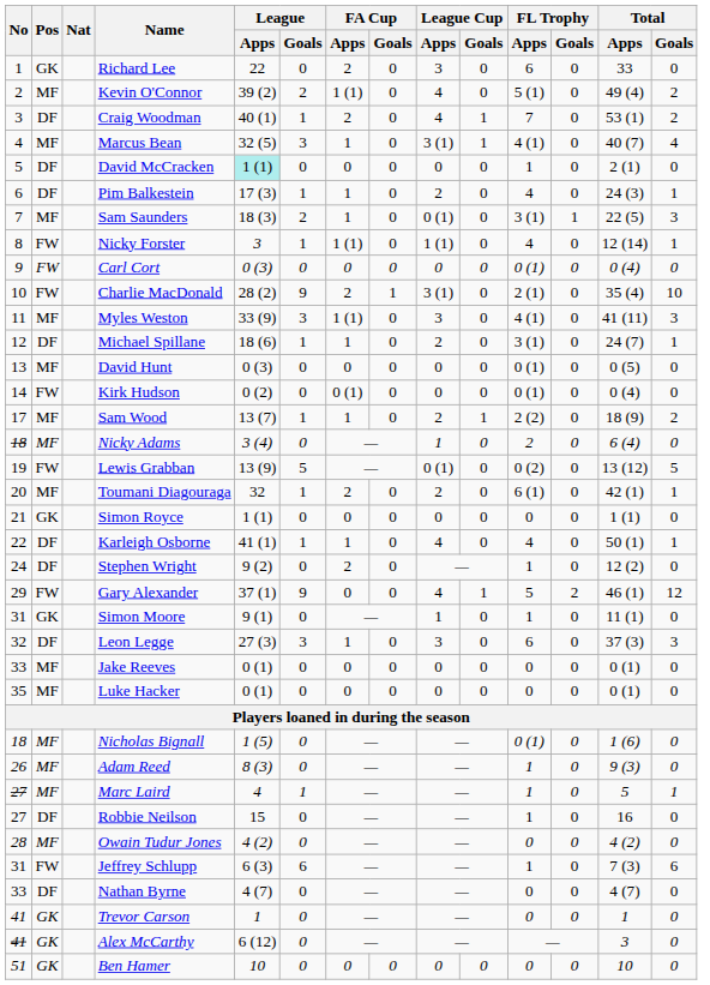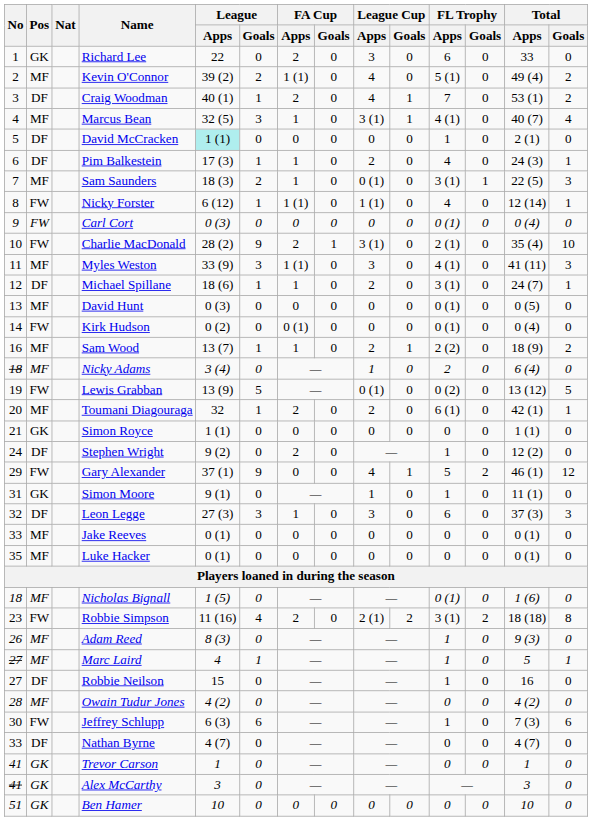 <table class="wikitable" style="text-align:center">
 <tr>
 <th rowspan="2">No</th>
 <th rowspan="2">Pos</th>
 <th rowspan="2">Nat</th>
 <th rowspan="2">Name</th>
 <th colspan="2" style="width:85px;">League</th>
 <th colspan="2" style="width:85px;">FA Cup</th>
 <th colspan="2" style="width:85px;">League Cup</th>
 <th colspan="2" style="width:85px;">FL Trophy</th>
 <th colspan="2" style="width:85px;">Total</th>
 </tr>
 <tr>
 <th>Apps</th>
 <th>Goals</th>
 <th>Apps</th>
 <th>Goals</th>
 <th>Apps</th>
 <th>Goals</th>
 <th>Apps</th>
 <th>Goals</th>
 <th>Apps</th>
 <th>Goals</th>
 </tr>
 <tr>
 <td>1</td>
 <td>GK</td>
 <td></td>
 <td style="text-align:left;"><a href='#'>Richard Lee</a></td>
 <td>22</td>
 <td>0</td>
 <td>2</td>
 <td>0</td>
 <td>3</td>
 <td>0</td>
 <td>6</td>
 <td>0</td>
 <td>33</td>
 <td>0</td>
 </tr>
 <tr>
 <td>2</td>
 <td>MF</td>
 <td></td>
 <td style="text-align:left;"><a href='#'>Kevin O'Connor</a></td>
 <td>39 (2)</td>
 <td>2</td>
 <td>1 (1)</td>
 <td>0</td>
 <td>4</td>
 <td>0</td>
 <td>5 (1)</td>
 <td>0</td>
 <td>49 (4)</td>
 <td>2</td>
 </tr>
 <tr>
 <td>3</td>
 <td>DF</td>
 <td></td>
 <td style="text-align:left;"><a href='#'>Craig Woodman</a></td>
 <td>40 (1)</td>
 <td>1</td>
 <td>2</td>
 <td>0</td>
 <td>4</td>
 <td>1</td>
 <td>7</td>
 <td>0</td>
 <td>53 (1)</td>
 <td>2</td>
 </tr>
 <tr>
 <td>4</td>
 <td>MF</td>
 <td></td>
 <td style="text-align:left;"><a href='#'>Marcus Bean</a></td>
 <td>32 (5)</td>
 <td>3</td>
 <td>1</td>
 <td>0</td>
 <td>3 (1)</td>
 <td>1</td>
 <td>4 (1)</td>
 <td>0</td>
 <td>40 (7)</td>
 <td>4</td>
 </tr>
 <tr>
 <td>5</td>
 <td>DF</td>
 <td></td>
 <td style="text-align:left;"><a href='#'>David McCracken</a></td>
 <td style="background: paleturquoise;">1 (1)</td>
 <td>0</td>
 <td>0</td>
 <td>0</td>
 <td>0</td>
 <td>0</td>
 <td>1</td>
 <td>0</td>
 <td>2 (1)</td>
 <td>0</td>
 </tr>
 <tr>
 <td>6</td>
 <td>DF</td>
 <td></td>
 <td style="text-align:left;"><a href='#'>Pim Balkestein</a></td>
 <td>17 (3)</td>
 <td>1</td>
 <td>1</td>
 <td>0</td>
 <td>2</td>
 <td>0</td>
 <td>4</td>
 <td>0</td>
 <td>24 (3)</td>
 <td>1</td>
 </tr>
 <tr>
 <td>7</td>
 <td>MF</td>
 <td></td>
 <td style="text-align:left;"><a href='#'>Sam Saunders</a></td>
 <td>18 (3)</td>
 <td>2</td>
 <td>1</td>
 <td>0</td>
 <td>0 (1)</td>
 <td>0</td>
 <td>3 (1)</td>
 <td>1</td>
 <td>22 (5)</td>
 <td>3</td>
 </tr>
 <tr>
 <td>8</td>
 <td>FW</td>
 <td></td>
 <td style="text-align:left;"><a href='#'>Nicky Forster</a></td>
-<td><em>3</em></td>
+<td>6 (12)</td>
 <td>1</td>
 <td>1 (1)</td>
 <td>0</td>
 <td>1 (1)</td>
 <td>0</td>
 <td>4</td>
 <td>0</td>
 <td>12 (14)</td>
 <td>1</td>
 </tr>
 <tr>
 <td><em>9</em></td>
 <td><em>FW</em></td>
 <td><em></em></td>
 <td style="text-align:left;"><em><a href='#'>Carl Cort</a></em></td>
 <td><em>0 (3)</em></td>
 <td><em>0</em></td>
 <td><em>0</em></td>
 <td><em>0</em></td>
 <td><em>0</em></td>
 <td><em>0</em></td>
 <td><em>0 (1)</em></td>
 <td><em>0</em></td>
 <td><em>0 (4)</em></td>
 <td><em>0</em></td>
 </tr>
 <tr>
 <td>10</td>
 <td>FW</td>
 <td></td>
 <td style="text-align:left;"><a href='#'>Charlie MacDonald</a></td>
 <td>28 (2)</td>
 <td>9</td>
 <td>2</td>
 <td>1</td>
 <td>3 (1)</td>
 <td>0</td>
 <td>2 (1)</td>
 <td>0</td>
 <td>35 (4)</td>
 <td>10</td>
 </tr>
 <tr>
 <td>11</td>
 <td>MF</td>
 <td></td>
 <td style="text-align:left;"><a href='#'>Myles Weston</a></td>
 <td>33 (9)</td>
 <td>3</td>
 <td>1 (1)</td>
 <td>0</td>
 <td>3</td>
 <td>0</td>
 <td>4 (1)</td>
 <td>0</td>
 <td>41 (11)</td>
 <td>3</td>
 </tr>
 <tr>
 <td>12</td>
 <td>DF</td>
 <td></td>
 <td style="text-align:left;"><a href='#'>Michael Spillane</a></td>
 <td>18 (6)</td>
 <td>1</td>
 <td>1</td>
 <td>0</td>
 <td>2</td>
 <td>0</td>
 <td>3 (1)</td>
 <td>0</td>
 <td>24 (7)</td>
 <td>1</td>
 </tr>
 <tr>
 <td>13</td>
 <td>MF</td>
 <td></td>
 <td style="text-align:left;"><a href='#'>David Hunt</a></td>
 <td>0 (3)</td>
 <td>0</td>
 <td>0</td>
 <td>0</td>
 <td>0</td>
 <td>0</td>
 <td>0 (1)</td>
 <td>0</td>
 <td>0 (5)</td>
 <td>0</td>
 </tr>
 <tr>
 <td>14</td>
 <td>FW</td>
 <td></td>
 <td style="text-align:left;"><a href='#'>Kirk Hudson</a></td>
 <td>0 (2)</td>
 <td>0</td>
 <td>0 (1)</td>
 <td>0</td>
 <td>0</td>
 <td>0</td>
 <td>0 (1)</td>
 <td>0</td>
 <td>0 (4)</td>
 <td>0</td>
 </tr>
 <tr>
-<td>17</td>
+<td>16</td>
 <td>MF</td>
 <td></td>
 <td style="text-align:left;"><a href='#'>Sam Wood</a></td>
 <td>13 (7)</td>
 <td>1</td>
 <td>1</td>
 <td>0</td>
 <td>2</td>
 <td>1</td>
 <td>2 (2)</td>
 <td>0</td>
 <td>18 (9)</td>
 <td>2</td>
 </tr>
 <tr>
 <td><em><s>18</s></em></td>
 <td><em>MF</em></td>
 <td><em></em></td>
 <td style="text-align:left;"><em><a href='#'>Nicky Adams</a></em></td>
 <td><em>3 (4)</em></td>
 <td><em>0</em></td>
 <td colspan="2"><em>—</em></td>
 <td><em>1</em></td>
 <td><em>0</em></td>
 <td><em>2</em></td>
 <td><em>0</em></td>
 <td><em>6 (4)</em></td>
 <td><em>0</em></td>
 </tr>
 <tr>
 <td>19</td>
 <td>FW</td>
 <td></td>
 <td style="text-align:left;"><a href='#'>Lewis Grabban</a></td>
 <td>13 (9)</td>
 <td>5</td>
 <td colspan="2"><em>—</em></td>
 <td>0 (1)</td>
 <td>0</td>
 <td>0 (2)</td>
 <td>0</td>
 <td>13 (12)</td>
 <td>5</td>
 </tr>
 <tr>
 <td>20</td>
 <td>MF</td>
 <td></td>
 <td style="text-align:left;"><a href='#'>Toumani Diagouraga</a></td>
 <td>32</td>
 <td>1</td>
 <td>2</td>
 <td>0</td>
 <td>2</td>
 <td>0</td>
 <td>6 (1)</td>
 <td>0</td>
 <td>42 (1)</td>
 <td>1</td>
 </tr>
 <tr>
 <td>21</td>
 <td>GK</td>
 <td></td>
 <td style="text-align:left;"><a href='#'>Simon Royce</a></td>
 <td>1 (1)</td>
 <td>0</td>
 <td>0</td>
 <td>0</td>
 <td>0</td>
 <td>0</td>
 <td>0</td>
 <td>0</td>
 <td>1 (1)</td>
 <td>0</td>
-</tr>
-<tr>
-<td>22</td>
-<td>DF</td>
-<td></td>
-<td style="text-align:left;"><a href='#'>Karleigh Osborne</a></td>
-<td>41 (1)</td>
-<td>1</td>
-<td>1</td>
-<td>0</td>
-<td>4</td>
-<td>0</td>
-<td>4</td>
-<td>0</td>
-<td>50 (1)</td>
-<td>1</td>
 </tr>
 <tr>
 <td>24</td>
 <td>DF</td>
 <td></td>
 <td style="text-align:left;"><a href='#'>Stephen Wright</a></td>
 <td>9 (2)</td>
 <td>0</td>
 <td>2</td>
 <td>0</td>
 <td colspan="2"><em>—</em></td>
 <td>1</td>
 <td>0</td>
 <td>12 (2)</td>
 <td>0</td>
 </tr>
 <tr>
 <td>29</td>
 <td>FW</td>
 <td></td>
 <td style="text-align:left;"><a href='#'>Gary Alexander</a></td>
 <td>37 (1)</td>
 <td>9</td>
 <td>0</td>
 <td>0</td>
 <td>4</td>
 <td>1</td>
 <td>5</td>
 <td>2</td>
 <td>46 (1)</td>
 <td>12</td>
 </tr>
 <tr>
 <td>31</td>
 <td>GK</td>
 <td></td>
 <td style="text-align:left;"><a href='#'>Simon Moore</a></td>
 <td>9 (1)</td>
 <td>0</td>
 <td colspan="2"><em>—</em></td>
 <td>1</td>
 <td>0</td>
 <td>1</td>
 <td>0</td>
 <td>11 (1)</td>
 <td>0</td>
 </tr>
 <tr>
 <td>32</td>
 <td>DF</td>
 <td></td>
 <td style="text-align:left;"><a href='#'>Leon Legge</a></td>
 <td>27 (3)</td>
 <td>3</td>
 <td>1</td>
 <td>0</td>
 <td>3</td>
 <td>0</td>
 <td>6</td>
 <td>0</td>
 <td>37 (3)</td>
 <td>3</td>
 </tr>
 <tr>
 <td>33</td>
 <td>MF</td>
 <td></td>
 <td style="text-align:left;"><a href='#'>Jake Reeves</a></td>
 <td>0 (1)</td>
 <td>0</td>
 <td>0</td>
 <td>0</td>
 <td>0</td>
 <td>0</td>
 <td>0</td>
 <td>0</td>
 <td>0 (1)</td>
 <td>0</td>
 </tr>
 <tr>
 <td>35</td>
 <td>MF</td>
 <td></td>
 <td style="text-align:left;"><a href='#'>Luke Hacker</a></td>
 <td>0 (1)</td>
 <td>0</td>
 <td>0</td>
 <td>0</td>
 <td>0</td>
 <td>0</td>
 <td>0</td>
 <td>0</td>
 <td>0 (1)</td>
 <td>0</td>
 </tr>
 <tr>
 <th colspan="14">Players loaned in during the season</th>
 </tr>
 <tr>
 <td><em>18</em></td>
 <td><em>MF</em></td>
 <td><em></em></td>
 <td style="text-align:left;"><em><a href='#'>Nicholas Bignall</a></em></td>
 <td><em>1 (5)</em></td>
 <td><em>0</em></td>
 <td colspan="2"><em>—</em></td>
 <td colspan="2"><em>—</em></td>
 <td><em>0 (1)</em></td>
 <td><em>0</em></td>
 <td><em>1 (6)</em></td>
 <td><em>0</em></td>
 </tr>
 <tr>
+<td>23</td>
+<td>FW</td>
+<td></td>
+<td style="text-align:left;"><a href='#'>Robbie Simpson</a></td>
+<td>11 (16)</td>
+<td>4</td>
+<td>2</td>
+<td>0</td>
+<td>2 (1)</td>
+<td>2</td>
+<td>3 (1)</td>
+<td>2</td>
+<td>18 (18)</td>
+<td>8</td>
+</tr>
+<tr>
 <td><em>26</em></td>
 <td><em>MF</em></td>
 <td><em></em></td>
 <td style="text-align:left;"><a href='#'><em>Adam Reed</em></a></td>
 <td><em>8 (3)</em></td>
 <td><em>0</em></td>
 <td colspan="2"><em>—</em></td>
 <td colspan="2"><em>—</em></td>
 <td><em>1</em></td>
 <td><em>0</em></td>
 <td><em>9 (3)</em></td>
 <td><em>0</em></td>
 </tr>
 <tr>
 <td><em><s>27</s></em></td>
 <td><em>MF</em></td>
 <td><em></em></td>
 <td style="text-align:left;"><em><a href='#'>Marc Laird</a></em></td>
 <td><em>4</em></td>
 <td><em>1</em></td>
 <td colspan="2"><em>—</em></td>
 <td colspan="2"><em>—</em></td>
 <td><em>1</em></td>
 <td><em>0</em></td>
 <td><em>5</em></td>
 <td><em>1</em></td>
 </tr>
 <tr>
 <td>27</td>
 <td>DF</td>
 <td></td>
 <td style="text-align:left;"><a href='#'>Robbie Neilson</a></td>
 <td>15</td>
 <td>0</td>
 <td colspan="2"><em>—</em></td>
 <td colspan="2"><em>—</em></td>
 <td>1</td>
 <td>0</td>
 <td>16</td>
 <td>0</td>
 </tr>
 <tr>
 <td><em>28</em></td>
 <td><em>MF</em></td>
 <td><em></em></td>
 <td style="text-align:left;"><em><a href='#'>Owain Tudur Jones</a></em></td>
 <td><em>4 (2)</em></td>
 <td><em>0</em></td>
 <td colspan="2"><em>—</em></td>
 <td colspan="2"><em>—</em></td>
 <td><em>0</em></td>
 <td><em>0</em></td>
 <td><em>4 (2)</em></td>
 <td><em>0</em></td>
 </tr>
 <tr>
-<td>31</td>
+<td>30</td>
 <td>FW</td>
 <td></td>
 <td style="text-align:left;"><a href='#'>Jeffrey Schlupp</a></td>
 <td>6 (3)</td>
 <td>6</td>
 <td colspan="2"><em>—</em></td>
 <td colspan="2"><em>—</em></td>
 <td>1</td>
 <td>0</td>
 <td>7 (3)</td>
 <td>6</td>
 </tr>
 <tr>
 <td>33</td>
 <td>DF</td>
 <td></td>
 <td style="text-align:left;"><a href='#'>Nathan Byrne</a></td>
 <td>4 (7)</td>
 <td>0</td>
 <td colspan="2"><em>—</em></td>
 <td colspan="2"><em>—</em></td>
 <td>0</td>
 <td>0</td>
 <td>4 (7)</td>
 <td>0</td>
 </tr>
 <tr>
 <td><em>41</em></td>
 <td><em>GK</em></td>
 <td><em></em></td>
 <td style="text-align:left;"><em><a href='#'>Trevor Carson</a></em></td>
 <td><em>1</em></td>
 <td><em>0</em></td>
 <td colspan="2"><em>—</em></td>
 <td colspan="2"><em>—</em></td>
 <td><em>0</em></td>
 <td><em>0</em></td>
 <td><em>1</em></td>
 <td><em>0</em></td>
 </tr>
 <tr>
 <td><em><s>41</s></em></td>
 <td><em>GK</em></td>
 <td><em></em></td>
 <td style="text-align:left;"><em><a href='#'>Alex McCarthy</a></em></td>
-<td>6 (12)</td>
+<td><em>3</em></td>
 <td><em>0</em></td>
 <td colspan="2"><em>—</em></td>
 <td colspan="2"><em>—</em></td>
 <td colspan="2"><em>—</em></td>
 <td><em>3</em></td>
 <td><em>0</em></td>
 </tr>
 <tr>
 <td><em>51</em></td>
 <td><em>GK</em></td>
 <td><em></em></td>
 <td style="text-align:left;"><em><a href='#'>Ben Hamer</a></em></td>
 <td><em>10</em></td>
 <td><em>0</em></td>
 <td><em>0</em></td>
 <td><em>0</em></td>
 <td><em>0</em></td>
 <td><em>0</em></td>
 <td><em>0</em></td>
 <td><em>0</em></td>
 <td><em>10</em></td>
 <td><em>0</em></td>
 </tr>
 </table>
